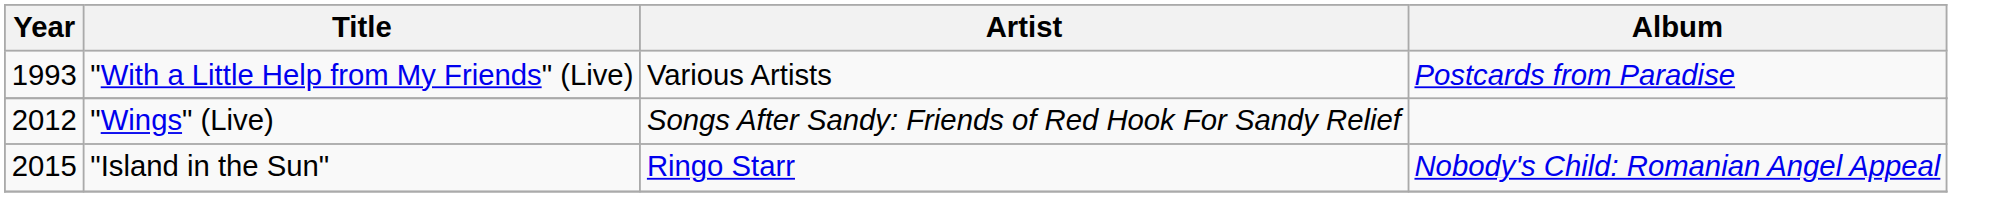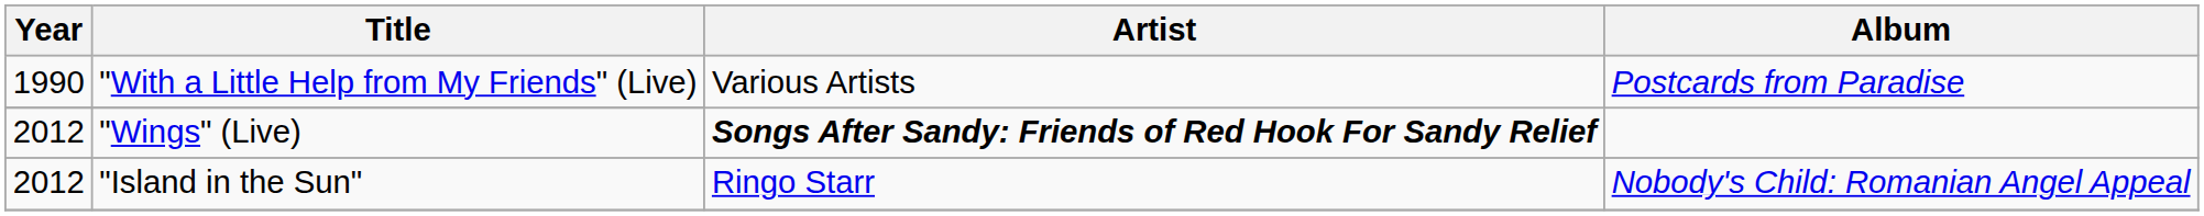 <table class="wikitable">
 <tr>
 <th>Year</th>
 <th>Title</th>
 <th>Artist</th>
 <th>Album</th>
 </tr>
 <tr>
-<td>1993</td>
+<td>1990</td>
 <td>"<a href='#'>With a Little Help from My Friends</a>" (Live)</td>
 <td rowspan="2">Various Artists</td>
 <td><em><a href='#'>Postcards from Paradise</a></em></td>
 </tr>
 <tr>
 </tr>
 <tr>
 <td>2012</td>
 <td>"<a href='#'>Wings</a>" (Live)</td>
-<td><em>Songs After Sandy: Friends of Red Hook For Sandy Relief</em></td>
+<td><strong><em>Songs After Sandy: Friends of Red Hook For Sandy Relief</em></strong></td>
 </tr>
 <tr>
-<td>2015</td>
+<td>2012</td>
 <td>"Island in the Sun"</td>
 <td><a href='#'>Ringo Starr</a></td>
 <td><em><a href='#'>Nobody's Child: Romanian Angel Appeal</a></em></td>
 </tr>
 <tr>
 </tr>
 </table>
